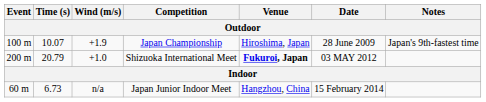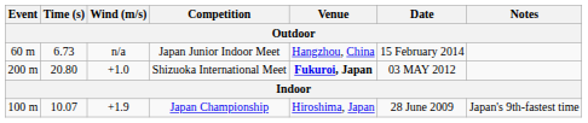 <table class="wikitable" style=text-align:center>
 <tr>
 <th>Event</th>
 <th>Time (s)</th>
 <th>Wind (m/s)</th>
 <th>Competition</th>
 <th>Venue</th>
 <th>Date</th>
 <th>Notes</th>
 </tr>
 <tr>
 <th colspan="7">Outdoor</th>
 </tr>
 <tr>
-<td>100 m</td>
-<td>10.07</td>
-<td>+1.9</td>
-<td><a href='#'>Japan Championship</a></td>
-<td><a href='#'>Hiroshima</a>, <a href='#'>Japan</a></td>
-<td>28 June 2009</td>
-<td>Japan's 9th-fastest time</td>
+<td>60 m</td>
+<td>6.73</td>
+<td>n/a</td>
+<td>Japan Junior Indoor Meet</td>
+<td><a href='#'>Hangzhou</a>, <a href='#'>China</a></td>
+<td>15 February 2014</td>
+<td></td>
 </tr>
 <tr>
 <td>200 m</td>
-<td>20.79</td>
+<td>20.80</td>
 <td>+1.0</td>
 <td>Shizuoka International Meet</td>
 <td><strong><a href='#'>Fukuroi</a>, Japan</strong></td>
 <td>03 MAY 2012</td>
 <td></td>
 </tr>
 <tr>
 <th colspan="7">Indoor</th>
 </tr>
 <tr>
-<td>60 m</td>
-<td>6.73</td>
-<td>n/a</td>
-<td>Japan Junior Indoor Meet</td>
-<td><a href='#'>Hangzhou</a>, <a href='#'>China</a></td>
-<td>15 February 2014</td>
-<td></td>
+<td>100 m</td>
+<td>10.07</td>
+<td>+1.9</td>
+<td><a href='#'>Japan Championship</a></td>
+<td><a href='#'>Hiroshima</a>, <a href='#'>Japan</a></td>
+<td>28 June 2009</td>
+<td>Japan's 9th-fastest time</td>
 </tr>
 </table>
